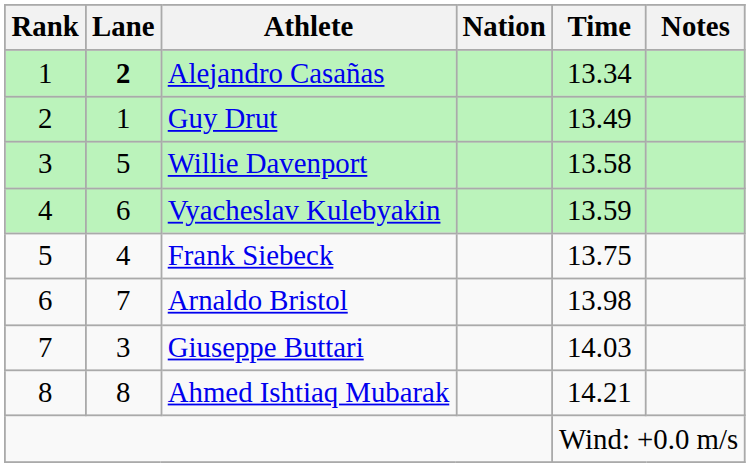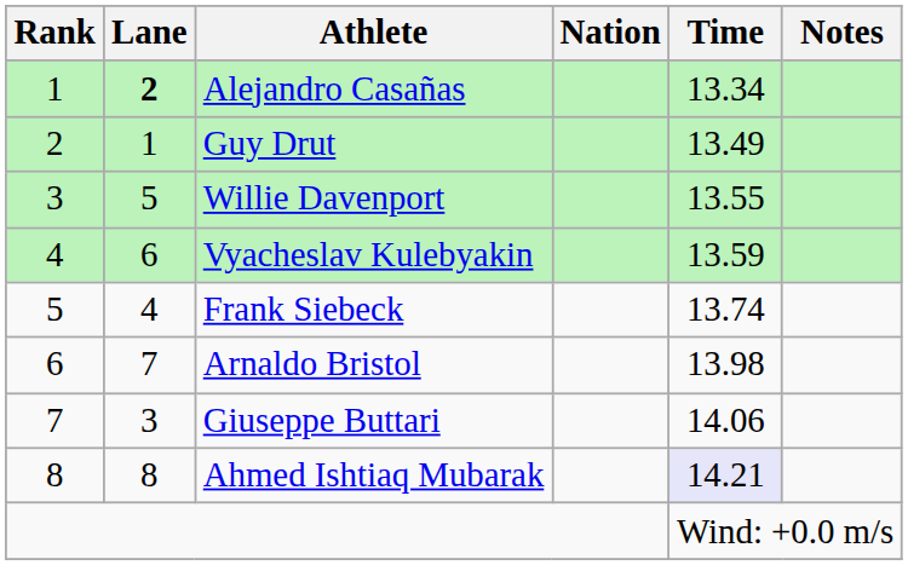 <table class="wikitable sortable" style="text-align:center">
 <tr>
 <th>Rank</th>
 <th>Lane</th>
 <th>Athlete</th>
 <th>Nation</th>
 <th>Time</th>
 <th>Notes</th>
 </tr>
 <tr style="background:#bbf3bb;">
 <td>1</td>
 <td><strong>2</strong></td>
 <td align=left><a href='#'>Alejandro Casañas</a></td>
 <td align=left></td>
 <td>13.34</td>
 <td></td>
 </tr>
 <tr style="background:#bbf3bb;">
 <td>2</td>
 <td>1</td>
 <td align=left><a href='#'>Guy Drut</a></td>
 <td align=left></td>
 <td>13.49</td>
 <td></td>
 </tr>
 <tr style="background:#bbf3bb;">
 <td>3</td>
 <td>5</td>
 <td align=left><a href='#'>Willie Davenport</a></td>
 <td align=left></td>
-<td>13.58</td>
+<td>13.55</td>
 <td></td>
 </tr>
 <tr style="background:#bbf3bb;">
 <td>4</td>
 <td>6</td>
 <td align=left><a href='#'>Vyacheslav Kulebyakin</a></td>
 <td align=left></td>
 <td>13.59</td>
 <td></td>
 </tr>
 <tr>
 <td>5</td>
 <td>4</td>
 <td align=left><a href='#'>Frank Siebeck</a></td>
 <td align=left></td>
-<td>13.75</td>
+<td>13.74</td>
 <td></td>
 </tr>
 <tr>
 <td>6</td>
 <td>7</td>
 <td align=left><a href='#'>Arnaldo Bristol</a></td>
 <td align=left></td>
 <td>13.98</td>
 <td></td>
 </tr>
 <tr>
 <td>7</td>
 <td>3</td>
 <td align=left><a href='#'>Giuseppe Buttari</a></td>
 <td align=left></td>
-<td>14.03</td>
+<td>14.06</td>
 <td></td>
 </tr>
 <tr>
 <td>8</td>
 <td>8</td>
 <td align=left><a href='#'>Ahmed Ishtiaq Mubarak</a></td>
 <td align=left></td>
-<td>14.21</td>
+<td style="background: lavender;">14.21</td>
 <td></td>
 </tr>
 <tr class="sortbottom">
 <td colspan=4></td>
 <td colspan="2" style="text-align:left;">Wind: +0.0 m/s</td>
 </tr>
 </table>
